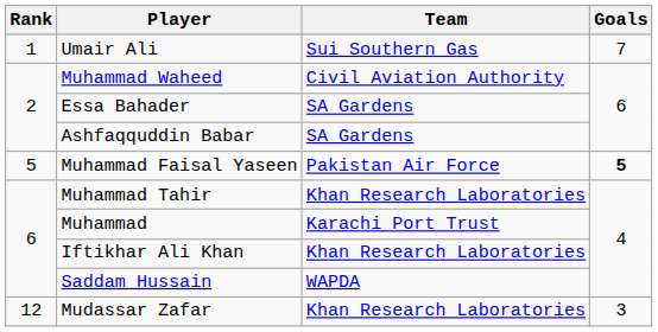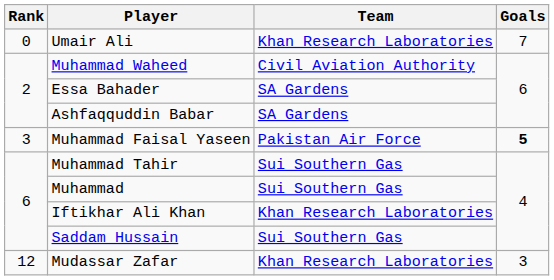 <table class="wikitable" style="text-align:center">
 <tr>
 <th>Rank</th>
 <th>Player</th>
 <th>Team</th>
 <th>Goals</th>
 </tr>
 <tr>
-<td>1</td>
+<td>0</td>
 <td align=left>Umair Ali</td>
-<td align=left><a href='#'>Sui Southern Gas</a></td>
+<td align=left><a href='#'>Khan Research Laboratories</a></td>
 <td>7</td>
 </tr>
 <tr>
 <td rowspan="3">2</td>
 <td align=left><a href='#'>Muhammad Waheed</a></td>
 <td align=left><a href='#'>Civil Aviation Authority</a></td>
 <td rowspan="3">6</td>
 </tr>
 <tr>
 <td align=left>Essa Bahader</td>
 <td align=left><a href='#'>SA Gardens</a></td>
 </tr>
 <tr>
 <td align=left>Ashfaqquddin Babar</td>
 <td align=left><a href='#'>SA Gardens</a></td>
 </tr>
 <tr>
-<td>5</td>
+<td>3</td>
 <td align=left>Muhammad Faisal Yaseen</td>
 <td align=left><a href='#'>Pakistan Air Force</a></td>
 <td><strong>5</strong></td>
 </tr>
 <tr>
 <td rowspan="4">6</td>
 <td align=left>Muhammad Tahir</td>
-<td align=left><a href='#'>Khan Research Laboratories</a></td>
+<td align=left><a href='#'>Sui Southern Gas</a></td>
 <td rowspan="4">4</td>
 </tr>
 <tr>
 <td align=left>Muhammad</td>
-<td align=left><a href='#'>Karachi Port Trust</a></td>
+<td align=left><a href='#'>Sui Southern Gas</a></td>
 </tr>
 <tr>
 <td align=left>Iftikhar Ali Khan</td>
 <td align=left><a href='#'>Khan Research Laboratories</a></td>
 </tr>
 <tr>
 <td align=left><a href='#'>Saddam Hussain</a></td>
-<td align=left><a href='#'>WAPDA</a></td>
+<td align=left><a href='#'>Sui Southern Gas</a></td>
 </tr>
 <tr>
 <td>12</td>
 <td align=left>Mudassar Zafar</td>
 <td align=left><a href='#'>Khan Research Laboratories</a></td>
 <td>3</td>
 </tr>
 </table>
